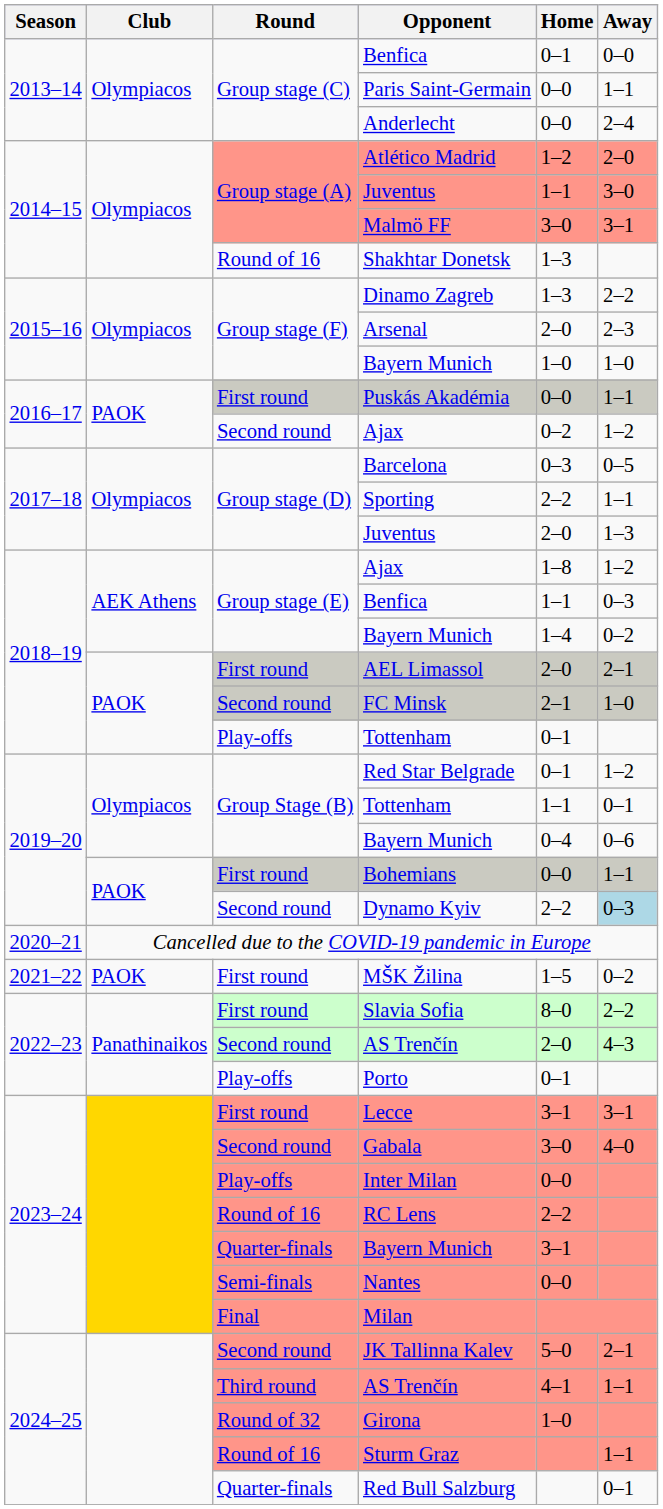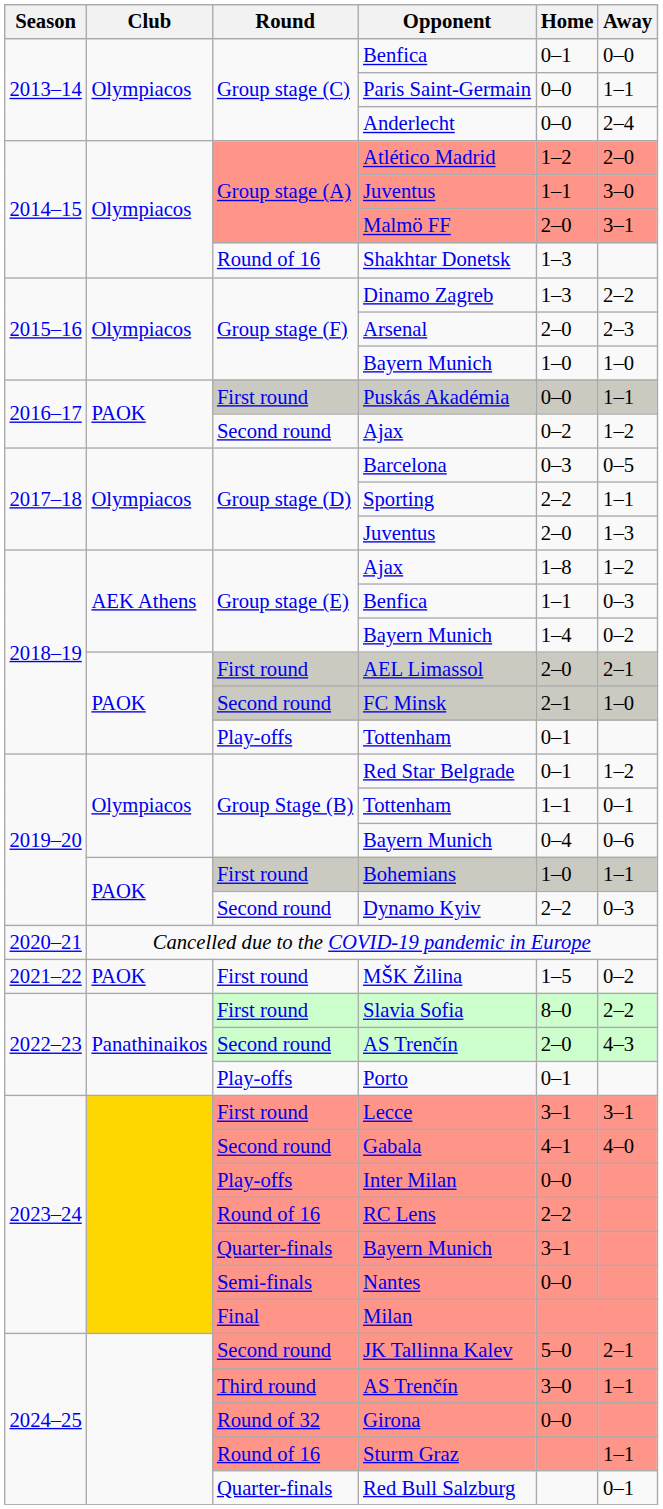 <table class="wikitable" style="text-align: left; font-size:95%">
 <tr bgcolor="#ccccff">
 <th>Season</th>
 <th>Club</th>
 <th>Round</th>
 <th>Opponent</th>
 <th>Home</th>
 <th>Away</th>
 </tr>
 <tr>
 <td rowspan=3><a href='#'>2013–14</a></td>
 <td rowspan=3><a href='#'>Olympiacos</a></td>
 <td rowspan=3><a href='#'>Group stage (C)</a></td>
 <td> <a href='#'>Benfica</a></td>
 <td>0–1</td>
 <td>0–0</td>
 </tr>
 <tr>
 <td> <a href='#'>Paris Saint-Germain</a></td>
 <td>0–0</td>
 <td>1–1</td>
 </tr>
 <tr>
 <td> <a href='#'>Anderlecht</a></td>
 <td>0–0</td>
 <td>2–4</td>
 </tr>
 <tr>
 <td rowspan=4><a href='#'>2014–15</a></td>
 <td rowspan=4><a href='#'>Olympiacos</a></td>
 <td rowspan=3 style="background-color:#FF9589"><a href='#'>Group stage (A)</a></td>
 <td style="background-color:#FF9589"> <a href='#'>Atlético Madrid</a></td>
 <td style="background-color:#FF9589">1–2</td>
 <td style="background-color:#FF9589">2–0</td>
 </tr>
 <tr>
 <td style="background-color:#FF9589"> <a href='#'>Juventus</a></td>
 <td style="background-color:#FF9589">1–1</td>
 <td style="background-color:#FF9589">3–0</td>
 </tr>
 <tr>
 <td style="background-color:#FF9589"> <a href='#'>Malmö FF</a></td>
-<td style="background-color:#FF9589">3–0</td>
+<td style="background-color:#FF9589">2–0</td>
 <td style="background-color:#FF9589">3–1</td>
 </tr>
 <tr>
 <td><a href='#'>Round of 16</a></td>
 <td> <a href='#'>Shakhtar Donetsk</a></td>
 <td>1–3</td>
 <td></td>
 </tr>
 <tr>
 <td rowspan=3><a href='#'>2015–16</a></td>
 <td rowspan=3><a href='#'>Olympiacos</a></td>
 <td rowspan=3><a href='#'>Group stage (F)</a></td>
 <td> <a href='#'>Dinamo Zagreb</a></td>
 <td>1–3</td>
 <td>2–2</td>
 </tr>
 <tr>
 <td> <a href='#'>Arsenal</a></td>
 <td>2–0</td>
 <td>2–3</td>
 </tr>
 <tr>
 <td> <a href='#'>Bayern Munich</a></td>
 <td>1–0</td>
 <td>1–0</td>
 </tr>
 <tr>
 <td rowspan=2><a href='#'>2016–17</a></td>
 <td rowspan=2><a href='#'>PAOK</a></td>
 <td style="background-color:#CACAC1"><a href='#'>First round</a></td>
 <td style="background-color:#CACAC1"> <a href='#'>Puskás Akadémia</a></td>
 <td style="background-color:#CACAC1">0–0</td>
 <td style="background-color:#CACAC1">1–1</td>
 </tr>
 <tr>
 <td><a href='#'>Second round</a></td>
 <td> <a href='#'>Ajax</a></td>
 <td>0–2</td>
 <td>1–2</td>
 </tr>
 <tr>
 <td rowspan=3><a href='#'>2017–18</a></td>
 <td rowspan=3><a href='#'>Olympiacos</a></td>
 <td rowspan=3><a href='#'>Group stage (D)</a></td>
 <td> <a href='#'>Barcelona</a></td>
 <td>0–3</td>
 <td>0–5</td>
 </tr>
 <tr>
 <td> <a href='#'>Sporting</a></td>
 <td>2–2</td>
 <td>1–1</td>
 </tr>
 <tr>
 <td> <a href='#'>Juventus</a></td>
 <td>2–0</td>
 <td>1–3</td>
 </tr>
 <tr>
 <td rowspan="6"><a href='#'>2018–19</a></td>
 <td rowspan="3"><a href='#'>AEK Athens</a></td>
 <td rowspan="3"><a href='#'>Group stage (E)</a></td>
 <td> <a href='#'>Ajax</a></td>
 <td>1–8</td>
 <td>1–2</td>
 </tr>
 <tr>
 <td> <a href='#'>Benfica</a></td>
 <td>1–1 </td>
 <td>0–3</td>
 </tr>
 <tr>
 <td> <a href='#'>Bayern Munich</a></td>
 <td>1–4</td>
 <td>0–2</td>
 </tr>
 <tr>
 <td rowspan="3"><a href='#'>PAOK</a></td>
 <td style="background-color:#CACAC1"><a href='#'>First round</a></td>
 <td style="background-color:#CACAC1"> <a href='#'>AEL Limassol</a></td>
 <td style="background-color:#CACAC1">2–0</td>
 <td style="background-color:#CACAC1">2–1</td>
 </tr>
 <tr>
 <td style="background-color:#CACAC1"><a href='#'>Second round</a></td>
 <td style="background-color:#CACAC1"> <a href='#'>FC Minsk</a></td>
 <td style="background-color:#CACAC1">2–1</td>
 <td style="background-color:#CACAC1">1–0</td>
 </tr>
 <tr>
 <td><a href='#'>Play-offs</a></td>
 <td> <a href='#'>Tottenham</a></td>
 <td>0–1</td>
 <td></td>
 </tr>
 <tr>
 <td rowspan="5"><a href='#'>2019–20</a></td>
 <td rowspan="3"><a href='#'>Olympiacos</a></td>
 <td rowspan="3"><a href='#'>Group Stage (B)</a></td>
 <td> <a href='#'>Red Star Belgrade</a></td>
 <td>0–1</td>
 <td>1–2</td>
 </tr>
 <tr>
 <td> <a href='#'>Tottenham</a></td>
 <td>1–1</td>
 <td>0–1</td>
 </tr>
 <tr>
 <td> <a href='#'>Bayern Munich</a></td>
 <td>0–4</td>
 <td>0–6</td>
 </tr>
 <tr>
 <td rowspan="2"><a href='#'>PAOK</a></td>
 <td style="background-color:#CACAC1"><a href='#'>First round</a></td>
 <td style="background-color:#CACAC1"> <a href='#'>Bohemians</a></td>
-<td style="background-color:#CACAC1">0–0</td>
+<td style="background-color:#CACAC1">1–0</td>
 <td style="background-color:#CACAC1">1–1</td>
 </tr>
 <tr>
 <td><a href='#'>Second round</a></td>
 <td> <a href='#'>Dynamo Kyiv</a></td>
 <td>2–2</td>
-<td style="background: lightblue;">0–3</td>
+<td>0–3</td>
 </tr>
 <tr>
 <td><a href='#'>2020–21</a></td>
 <td colspan=5 style="text-align:center;"><em>Cancelled due to the <a href='#'>COVID-19 pandemic in Europe</a></em></td>
 </tr>
 <tr>
 <td><a href='#'>2021–22</a></td>
 <td><a href='#'>PAOK</a></td>
 <td><a href='#'>First round</a></td>
 <td> <a href='#'>MŠK Žilina</a></td>
 <td>1–5</td>
 <td>0–2</td>
 </tr>
 <tr>
 <td rowspan=3><a href='#'>2022–23</a></td>
 <td rowspan=3><a href='#'>Panathinaikos</a></td>
 <td style="background-color:#CFC"><a href='#'>First round</a></td>
 <td style="background-color:#CFC"> <a href='#'>Slavia Sofia</a></td>
 <td style="background-color:#CFC">8–0</td>
 <td style="background-color:#CFC">2–2</td>
 </tr>
 <tr>
 <td style="background-color:#CFC"><a href='#'>Second round</a></td>
 <td style="background-color:#CFC"> <a href='#'>AS Trenčín</a></td>
 <td style="background-color:#CFC">2–0</td>
 <td style="background-color:#CFC">4–3</td>
 </tr>
 <tr>
 <td><a href='#'>Play-offs</a></td>
 <td> <a href='#'>Porto</a></td>
 <td>0–1</td>
 <td></td>
 </tr>
 <tr>
 <td rowspan="7"><a href='#'>2023–24</a></td>
 <td rowspan="7" align="center" bgcolor= gold><br></td>
 <td style="background-color:#FF9589"><a href='#'>First round</a></td>
 <td style="background-color:#FF9589"> <a href='#'>Lecce</a></td>
 <td style="background-color:#FF9589">3–1</td>
 <td style="background-color:#FF9589">3–1</td>
 </tr>
 <tr>
 <td style="background-color:#FF9589"><a href='#'>Second round</a></td>
 <td style="background-color:#FF9589"> <a href='#'>Gabala</a></td>
-<td style="background-color:#FF9589">3–0</td>
+<td style="background-color:#FF9589">4–1</td>
 <td style="background-color:#FF9589">4–0</td>
 </tr>
 <tr>
 <td style="background-color:#FF9589"><a href='#'>Play-offs</a></td>
 <td style="background-color:#FF9589"> <a href='#'>Inter Milan</a></td>
 <td style="background-color:#FF9589">0–0 </td>
 <td style="background-color:#FF9589"></td>
 </tr>
 <tr>
 <td style="background-color:#FF9589"><a href='#'>Round of 16</a></td>
 <td style="background-color:#FF9589"> <a href='#'>RC Lens</a></td>
 <td style="background-color:#FF9589">2–2 </td>
 <td style="background-color:#FF9589"></td>
 </tr>
 <tr>
 <td style="background-color:#FF9589"><a href='#'>Quarter-finals</a></td>
 <td style="background-color:#FF9589"> <a href='#'>Bayern Munich</a></td>
 <td style="background-color:#FF9589">3–1</td>
 <td style="background-color:#FF9589"></td>
 </tr>
 <tr>
 <td style="background-color:#FF9589"><a href='#'>Semi-finals</a></td>
 <td style="background-color:#FF9589"> <a href='#'>Nantes</a></td>
 <td style="background-color:#FF9589">0–0 </td>
 <td style="background-color:#FF9589"></td>
 </tr>
 <tr>
 <td style="background-color:#FF9589"><a href='#'>Final</a></td>
 <td style="background-color:#FF9589"> <a href='#'>Milan</a></td>
 <td style="background-color:#FF9589"colspan="2"></td>
 </tr>
 <tr>
 <td rowspan=5><a href='#'>2024–25</a></td>
 <td rowspan=5></td>
 <td style="background-color:#FF9589"><a href='#'>Second round</a></td>
 <td style="background-color:#FF9589"> <a href='#'>JK Tallinna Kalev</a></td>
 <td style="background-color:#FF9589">5–0</td>
 <td style="background-color:#FF9589">2–1</td>
 </tr>
 <tr>
 <td style="background-color:#FF9589"><a href='#'>Third round</a></td>
 <td style="background-color:#FF9589"> <a href='#'>AS Trenčín</a></td>
-<td style="background-color:#FF9589">4–1</td>
+<td style="background-color:#FF9589">3–0</td>
 <td style="background-color:#FF9589">1–1</td>
 </tr>
 <tr>
 <td style="background-color:#FF9589"><a href='#'>Round of 32</a></td>
 <td style="background-color:#FF9589"> <a href='#'>Girona</a></td>
-<td style="background-color:#FF9589">1–0</td>
+<td style="background-color:#FF9589">0–0 </td>
 <td style="background-color:#FF9589"></td>
 </tr>
 <tr>
 <td style="background-color:#FF9589"><a href='#'>Round of 16</a></td>
 <td style="background-color:#FF9589"> <a href='#'>Sturm Graz</a></td>
 <td style="background-color:#FF9589"></td>
 <td style="background-color:#FF9589">1–1 </td>
 </tr>
 <tr>
 <td><a href='#'>Quarter-finals</a></td>
 <td> <a href='#'>Red Bull Salzburg</a></td>
 <td></td>
 <td>0–1</td>
 </tr>
 </table>
